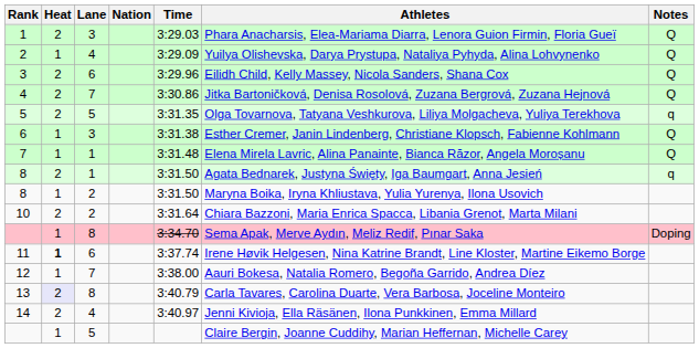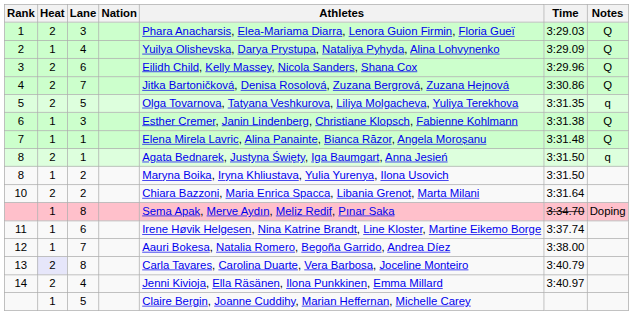 <table class="wikitable sortable" style="text-align:center">
 <tr>
 <th>Rank</th>
 <th>Heat</th>
 <th>Lane</th>
 <th>Nation</th>
+<th>Athletes</th>
 <th>Time</th>
-<th>Athletes</th>
 <th>Notes</th>
 </tr>
 <tr bgcolor=ccffcc>
 <td>1</td>
 <td>2</td>
 <td>3</td>
 <td align=left></td>
+<td align=left><a href='#'>Phara Anacharsis</a>, <a href='#'>Elea-Mariama Diarra</a>, <a href='#'>Lenora Guion Firmin</a>, <a href='#'>Floria Gueï</a></td>
 <td>3:29.03</td>
-<td align=left><a href='#'>Phara Anacharsis</a>, <a href='#'>Elea-Mariama Diarra</a>, <a href='#'>Lenora Guion Firmin</a>, <a href='#'>Floria Gueï</a></td>
 <td>Q</td>
 </tr>
 <tr bgcolor=ccffcc>
 <td>2</td>
 <td>1</td>
 <td>4</td>
 <td align=left></td>
+<td align=left><a href='#'>Yuilya Olishevska</a>, <a href='#'>Darya Prystupa</a>, <a href='#'>Nataliya Pyhyda</a>, <a href='#'>Alina Lohvynenko</a></td>
 <td>3:29.09</td>
-<td align=left><a href='#'>Yuilya Olishevska</a>, <a href='#'>Darya Prystupa</a>, <a href='#'>Nataliya Pyhyda</a>, <a href='#'>Alina Lohvynenko</a></td>
 <td>Q</td>
 </tr>
 <tr bgcolor=ccffcc>
 <td>3</td>
 <td>2</td>
 <td>6</td>
 <td align=left></td>
+<td align=left><a href='#'>Eilidh Child</a>, <a href='#'>Kelly Massey</a>, <a href='#'>Nicola Sanders</a>, <a href='#'>Shana Cox</a></td>
 <td>3:29.96</td>
-<td align=left><a href='#'>Eilidh Child</a>, <a href='#'>Kelly Massey</a>, <a href='#'>Nicola Sanders</a>, <a href='#'>Shana Cox</a></td>
 <td>Q</td>
 </tr>
 <tr bgcolor=ccffcc>
 <td>4</td>
 <td>2</td>
 <td>7</td>
 <td align=left></td>
+<td align=left><a href='#'>Jitka Bartoničková</a>, <a href='#'>Denisa Rosolová</a>, <a href='#'>Zuzana Bergrová</a>, <a href='#'>Zuzana Hejnová</a></td>
 <td>3:30.86</td>
-<td align=left><a href='#'>Jitka Bartoničková</a>, <a href='#'>Denisa Rosolová</a>, <a href='#'>Zuzana Bergrová</a>, <a href='#'>Zuzana Hejnová</a></td>
 <td>Q</td>
 </tr>
 <tr bgcolor=ddffdd>
 <td>5</td>
 <td>2</td>
 <td>5</td>
 <td align=left></td>
+<td align=left><a href='#'>Olga Tovarnova</a>, <a href='#'>Tatyana Veshkurova</a>, <a href='#'>Liliya Molgacheva</a>, <a href='#'>Yuliya Terekhova</a></td>
 <td>3:31.35</td>
-<td align=left><a href='#'>Olga Tovarnova</a>, <a href='#'>Tatyana Veshkurova</a>, <a href='#'>Liliya Molgacheva</a>, <a href='#'>Yuliya Terekhova</a></td>
 <td>q</td>
 </tr>
 <tr bgcolor=ccffcc>
 <td>6</td>
 <td>1</td>
 <td>3</td>
 <td align=left></td>
+<td align=left><a href='#'>Esther Cremer</a>, <a href='#'>Janin Lindenberg</a>, <a href='#'>Christiane Klopsch</a>, <a href='#'>Fabienne Kohlmann</a></td>
 <td>3:31.38</td>
-<td align=left><a href='#'>Esther Cremer</a>, <a href='#'>Janin Lindenberg</a>, <a href='#'>Christiane Klopsch</a>, <a href='#'>Fabienne Kohlmann</a></td>
 <td>Q</td>
 </tr>
 <tr bgcolor=ccffcc>
 <td>7</td>
 <td>1</td>
 <td>1</td>
 <td align=left></td>
+<td align=left><a href='#'>Elena Mirela Lavric</a>, <a href='#'>Alina Panainte</a>, <a href='#'>Bianca Răzor</a>, <a href='#'>Angela Moroșanu</a></td>
 <td>3:31.48</td>
-<td align=left><a href='#'>Elena Mirela Lavric</a>, <a href='#'>Alina Panainte</a>, <a href='#'>Bianca Răzor</a>, <a href='#'>Angela Moroșanu</a></td>
 <td>Q</td>
 </tr>
 <tr bgcolor=ddffdd>
 <td>8</td>
 <td>2</td>
 <td>1</td>
 <td align=left></td>
+<td align=left><a href='#'>Agata Bednarek</a>, <a href='#'>Justyna Święty</a>, <a href='#'>Iga Baumgart</a>, <a href='#'>Anna Jesień</a></td>
 <td>3:31.50</td>
-<td align=left><a href='#'>Agata Bednarek</a>, <a href='#'>Justyna Święty</a>, <a href='#'>Iga Baumgart</a>, <a href='#'>Anna Jesień</a></td>
 <td>q</td>
 </tr>
 <tr>
 <td>8</td>
 <td>1</td>
 <td>2</td>
 <td align=left></td>
+<td align=left><a href='#'>Maryna Boika</a>, <a href='#'>Iryna Khliustava</a>, <a href='#'>Yulia Yurenya</a>, <a href='#'>Ilona Usovich</a></td>
 <td>3:31.50</td>
-<td align=left><a href='#'>Maryna Boika</a>, <a href='#'>Iryna Khliustava</a>, <a href='#'>Yulia Yurenya</a>, <a href='#'>Ilona Usovich</a></td>
 <td></td>
 </tr>
 <tr>
 <td>10</td>
 <td>2</td>
 <td>2</td>
 <td align=left></td>
+<td align=left><a href='#'>Chiara Bazzoni</a>, <a href='#'>Maria Enrica Spacca</a>, <a href='#'>Libania Grenot</a>, <a href='#'>Marta Milani</a></td>
 <td>3:31.64</td>
-<td align=left><a href='#'>Chiara Bazzoni</a>, <a href='#'>Maria Enrica Spacca</a>, <a href='#'>Libania Grenot</a>, <a href='#'>Marta Milani</a></td>
 <td></td>
 </tr>
 <tr bgcolor=pink>
 <td></td>
 <td>1</td>
 <td>8</td>
 <td align=left></td>
+<td align=left><a href='#'>Sema Apak</a>, <a href='#'>Merve Aydın</a>, <a href='#'>Meliz Redif</a>, <a href='#'>Pınar Saka</a></td>
 <td><s>3:34.70</s></td>
-<td align=left><a href='#'>Sema Apak</a>, <a href='#'>Merve Aydın</a>, <a href='#'>Meliz Redif</a>, <a href='#'>Pınar Saka</a></td>
 <td>Doping</td>
 </tr>
 <tr>
 <td>11</td>
-<td><strong>1</strong></td>
+<td>1</td>
 <td>6</td>
 <td align=left></td>
+<td align=left><a href='#'>Irene Høvik Helgesen</a>, <a href='#'>Nina Katrine Brandt</a>, <a href='#'>Line Kloster</a>, <a href='#'>Martine Eikemo Borge</a></td>
 <td>3:37.74</td>
-<td align=left><a href='#'>Irene Høvik Helgesen</a>, <a href='#'>Nina Katrine Brandt</a>, <a href='#'>Line Kloster</a>, <a href='#'>Martine Eikemo Borge</a></td>
 <td></td>
 </tr>
 <tr>
 <td>12</td>
 <td>1</td>
 <td>7</td>
 <td align=left></td>
+<td align=left><a href='#'>Aauri Bokesa</a>, <a href='#'>Natalia Romero</a>, <a href='#'>Begoña Garrido</a>, <a href='#'>Andrea Díez</a></td>
 <td>3:38.00</td>
-<td align=left><a href='#'>Aauri Bokesa</a>, <a href='#'>Natalia Romero</a>, <a href='#'>Begoña Garrido</a>, <a href='#'>Andrea Díez</a></td>
 <td></td>
 </tr>
 <tr>
 <td>13</td>
 <td style="background: lavender;">2</td>
 <td>8</td>
 <td align=left></td>
+<td align=left><a href='#'>Carla Tavares</a>, <a href='#'>Carolina Duarte</a>, <a href='#'>Vera Barbosa</a>, <a href='#'>Joceline Monteiro</a></td>
 <td>3:40.79</td>
-<td align=left><a href='#'>Carla Tavares</a>, <a href='#'>Carolina Duarte</a>, <a href='#'>Vera Barbosa</a>, <a href='#'>Joceline Monteiro</a></td>
 <td></td>
 </tr>
 <tr>
 <td>14</td>
 <td>2</td>
 <td>4</td>
 <td align=left></td>
+<td align=left><a href='#'>Jenni Kivioja</a>, <a href='#'>Ella Räsänen</a>, <a href='#'>Ilona Punkkinen</a>, <a href='#'>Emma Millard</a></td>
 <td>3:40.97</td>
-<td align=left><a href='#'>Jenni Kivioja</a>, <a href='#'>Ella Räsänen</a>, <a href='#'>Ilona Punkkinen</a>, <a href='#'>Emma Millard</a></td>
 <td></td>
 </tr>
 <tr>
 <td></td>
 <td>1</td>
 <td>5</td>
 <td align=left></td>
+<td align=left><a href='#'>Claire Bergin</a>, <a href='#'>Joanne Cuddihy</a>, <a href='#'>Marian Heffernan</a>, <a href='#'>Michelle Carey</a></td>
 <td></td>
-<td align=left><a href='#'>Claire Bergin</a>, <a href='#'>Joanne Cuddihy</a>, <a href='#'>Marian Heffernan</a>, <a href='#'>Michelle Carey</a></td>
 <td></td>
 </tr>
 </table>
